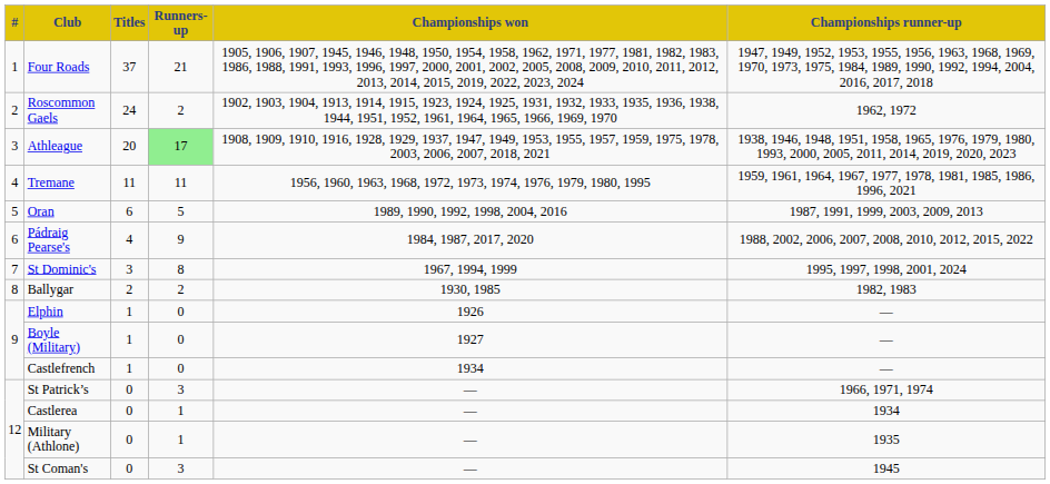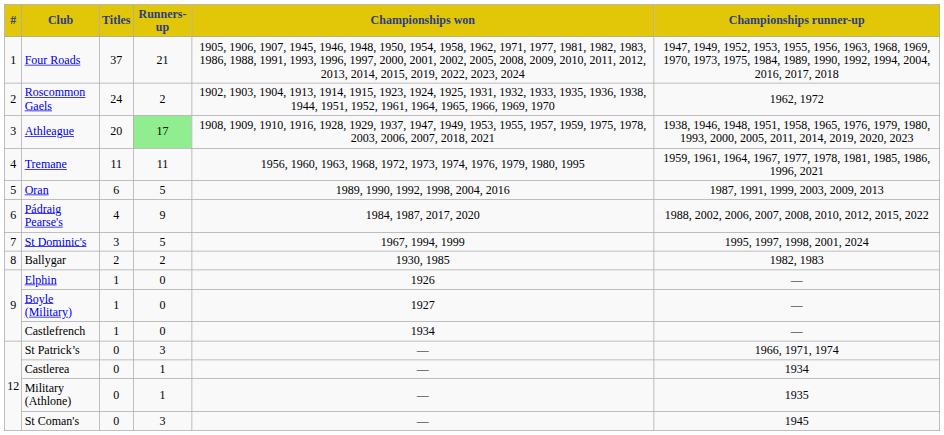 <table class="wikitable sortable" style="text-align:center;">
 <tr>
 <th style="background:#E2C608;color:#2D3E82;">#</th>
 <th style="background:#E2C608;color:#2D3E82;">Club</th>
 <th style="background:#E2C608;color:#2D3E82;">Titles</th>
 <th style="background:#E2C608;color:#2D3E82;">Runners-up</th>
 <th style="background:#E2C608;color:#2D3E82;">Championships won</th>
 <th style="background:#E2C608;color:#2D3E82;">Championships runner-up</th>
 </tr>
 <tr>
 <td>1</td>
 <td style="text-align:left"> <a href='#'>Four Roads</a></td>
 <td>37</td>
 <td>21</td>
 <td>1905, 1906, 1907, 1945, 1946, 1948, 1950, 1954, 1958, 1962, 1971, 1977, 1981, 1982, 1983, 1986, 1988, 1991, 1993, 1996, 1997, 2000, 2001, 2002, 2005, 2008, 2009, 2010, 2011, 2012, 2013, 2014, 2015, 2019, 2022, 2023, 2024</td>
 <td>1947, 1949, 1952, 1953, 1955, 1956, 1963, 1968, 1969, 1970, 1973, 1975, 1984, 1989, 1990, 1992, 1994, 2004, 2016, 2017, 2018</td>
 </tr>
 <tr>
 <td>2</td>
 <td style="text-align:left"><a href='#'>Roscommon Gaels</a></td>
 <td>24</td>
 <td>2</td>
 <td>1902, 1903, 1904, 1913, 1914, 1915, 1923, 1924, 1925, 1931, 1932, 1933, 1935, 1936, 1938, 1944, 1951, 1952, 1961, 1964, 1965, 1966, 1969, 1970</td>
 <td>1962, 1972</td>
 </tr>
 <tr>
 <td>3</td>
 <td style="text-align:left"><a href='#'>Athleague</a></td>
 <td>20</td>
 <td style="background: lightgreen;">17</td>
 <td>1908, 1909, 1910, 1916, 1928, 1929, 1937, 1947, 1949, 1953, 1955, 1957, 1959, 1975, 1978, 2003, 2006, 2007, 2018, 2021</td>
 <td>1938, 1946, 1948, 1951, 1958, 1965, 1976, 1979, 1980, 1993, 2000, 2005, 2011, 2014, 2019, 2020, 2023</td>
 </tr>
 <tr>
 <td>4</td>
 <td style="text-align:left"> <a href='#'>Tremane</a></td>
 <td>11</td>
 <td>11</td>
 <td>1956, 1960, 1963, 1968, 1972, 1973, 1974, 1976, 1979, 1980, 1995</td>
 <td>1959, 1961, 1964, 1967, 1977, 1978, 1981, 1985, 1986, 1996, 2021</td>
 </tr>
 <tr>
 <td>5</td>
 <td style="text-align:left"> <a href='#'>Oran</a></td>
 <td>6</td>
 <td>5</td>
 <td>1989, 1990, 1992, 1998, 2004, 2016</td>
 <td>1987, 1991, 1999, 2003, 2009, 2013</td>
 </tr>
 <tr>
 <td>6</td>
 <td style="text-align:left"> <a href='#'>Pádraig Pearse's</a></td>
 <td>4</td>
 <td>9</td>
 <td>1984, 1987, 2017, 2020</td>
 <td>1988, 2002, 2006, 2007, 2008, 2010, 2012, 2015, 2022</td>
 </tr>
 <tr>
 <td>7</td>
 <td style="text-align:left"> <a href='#'>St Dominic's</a></td>
 <td>3</td>
-<td>8</td>
+<td>5</td>
 <td>1967, 1994, 1999</td>
 <td>1995, 1997, 1998, 2001, 2024</td>
 </tr>
 <tr>
 <td>8</td>
 <td style="text-align:left">Ballygar</td>
 <td>2</td>
 <td>2</td>
 <td>1930, 1985</td>
 <td>1982, 1983</td>
 </tr>
 <tr>
 <td rowspan="3">9</td>
 <td style="text-align:left"><a href='#'>Elphin</a></td>
 <td>1</td>
 <td>0</td>
 <td>1926</td>
 <td>—</td>
 </tr>
 <tr>
 <td style="text-align:left"><a href='#'>Boyle (Military)</a></td>
 <td>1</td>
 <td>0</td>
 <td>1927</td>
 <td>—</td>
 </tr>
 <tr>
 <td style="text-align:left">Castlefrench</td>
 <td>1</td>
 <td>0</td>
 <td>1934</td>
 <td>—</td>
 </tr>
 <tr>
 <td rowspan="4">12</td>
 <td style="text-align:left">St Patrick’s</td>
 <td>0</td>
 <td>3</td>
 <td>—</td>
 <td>1966, 1971, 1974</td>
 </tr>
 <tr>
 <td style="text-align:left">Castlerea</td>
 <td>0</td>
 <td>1</td>
 <td>—</td>
 <td>1934</td>
 </tr>
 <tr>
 <td style="text-align:left">Military (Athlone)</td>
 <td>0</td>
 <td>1</td>
 <td>—</td>
 <td>1935</td>
 </tr>
 <tr>
 <td style="text-align:left">St Coman's</td>
 <td>0</td>
 <td>3</td>
 <td>—</td>
 <td>1945</td>
 </tr>
 </table>
